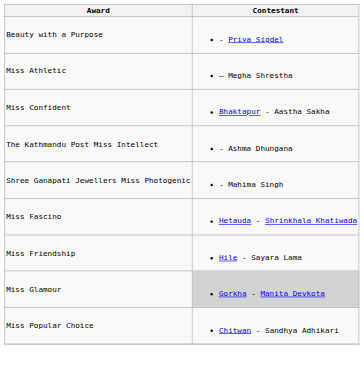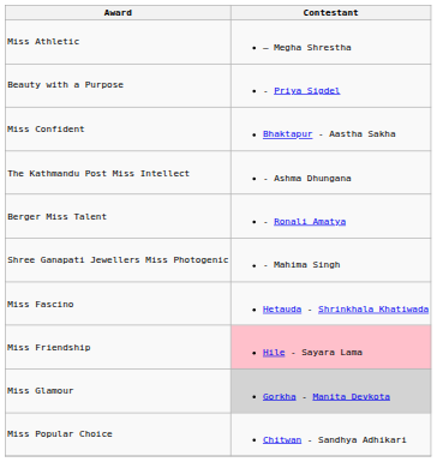 <table class="wikitable sortable unsortable" style="font-size: 95%">
 <tr>
 <th>Award</th>
 <th>Contestant</th>
 </tr>
 <tr>
+<td>Miss Athletic</td>
+<td><br><ul><li> – Megha Shrestha</li></ul></td>
+</tr>
+<tr>
 <td>Beauty with a Purpose</td>
 <td><br><ul><li> - <a href='#'>Priya Sigdel</a></li></ul></td>
-</tr>
-<tr>
-<td>Miss Athletic</td>
-<td><br><ul><li> – Megha Shrestha</li></ul></td>
 </tr>
 <tr>
 <td>Miss Confident</td>
 <td><br><ul><li> <a href='#'>Bhaktapur</a> - Aastha Sakha</li></ul></td>
 </tr>
 <tr>
 <td>The Kathmandu Post Miss Intellect</td>
 <td><br><ul><li> - Ashma Dhungana</li></ul></td>
+</tr>
+<tr>
+<td>Berger Miss Talent</td>
+<td><br><ul><li> - <a href='#'>Ronali Amatya</a></li></ul></td>
 </tr>
 <tr>
 <td>Shree Ganapati Jewellers Miss Photogenic</td>
 <td><br><ul><li> - Mahima Singh</li></ul></td>
 </tr>
 <tr>
 <td>Miss Fascino</td>
 <td><br><ul><li> <a href='#'>Hetauda</a> - <a href='#'>Shrinkhala Khatiwada</a></li></ul></td>
 </tr>
 <tr>
 <td>Miss Friendship</td>
-<td><br><ul><li> <a href='#'>Hile</a> - Sayara Lama</li></ul></td>
+<td style="background: pink;"><br><ul><li> <a href='#'>Hile</a> - Sayara Lama</li></ul></td>
 </tr>
 <tr>
 <td>Miss Glamour</td>
 <td style="background: lightgrey;"><br><ul><li> <a href='#'>Gorkha</a> - <a href='#'>Manita Devkota</a></li></ul></td>
 </tr>
 <tr>
 <td>Miss Popular Choice</td>
 <td><br><ul><li> <a href='#'>Chitwan</a> - Sandhya Adhikari</li></ul></td>
 </tr>
 <tr>
 </tr>
 </table>
